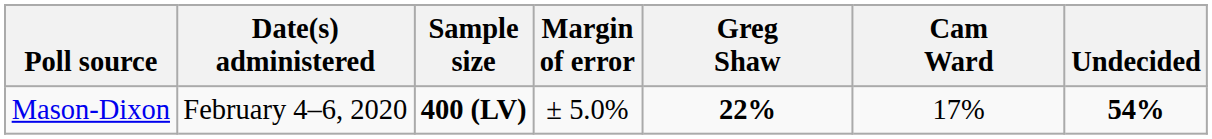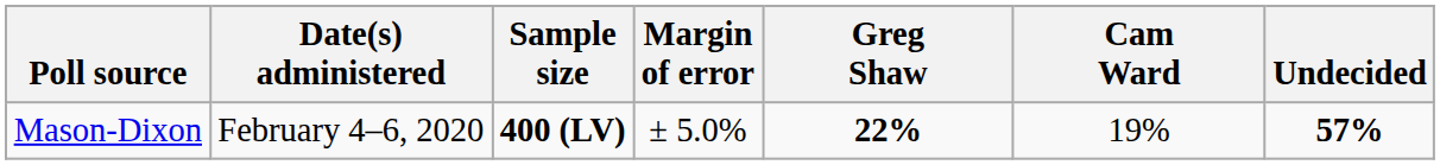 <table class="wikitable" style="font-size:90%;text-align:center;">
 <tr valign=bottom>
 <th>Poll source</th>
 <th>Date(s)<br>administered</th>
 <th>Sample<br>size</th>
 <th>Margin<br>of error</th>
 <th style="width:100px;">Greg<br>Shaw</th>
 <th style="width:100px;">Cam<br>Ward</th>
 <th>Undecided</th>
 </tr>
 <tr>
 <td style="text-align:left;"><a href='#'>Mason-Dixon</a></td>
 <td>February 4–6, 2020</td>
 <td><strong>400 (LV)</strong></td>
 <td>± 5.0%</td>
 <td><strong>22%</strong></td>
-<td>17%</td>
-<td><strong>54%</strong></td>
+<td>19%</td>
+<td><strong>57%</strong></td>
 </tr>
 </table>
